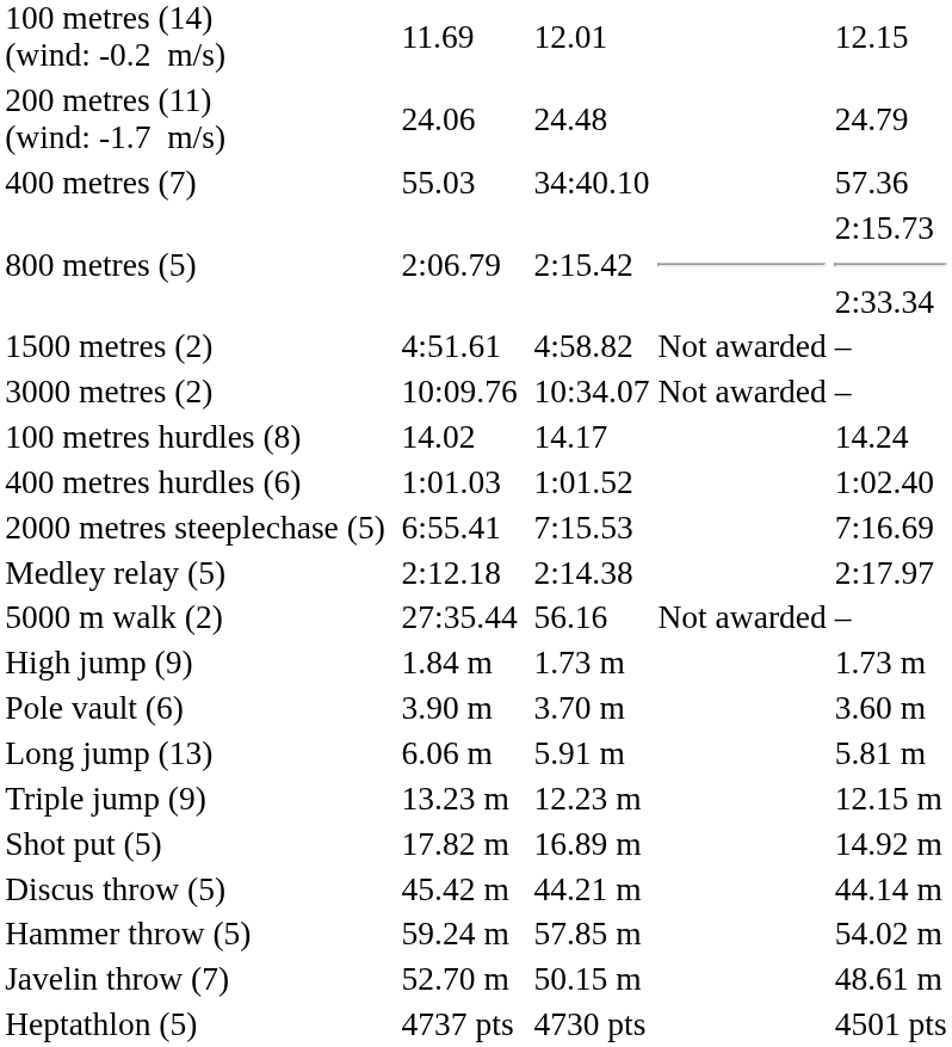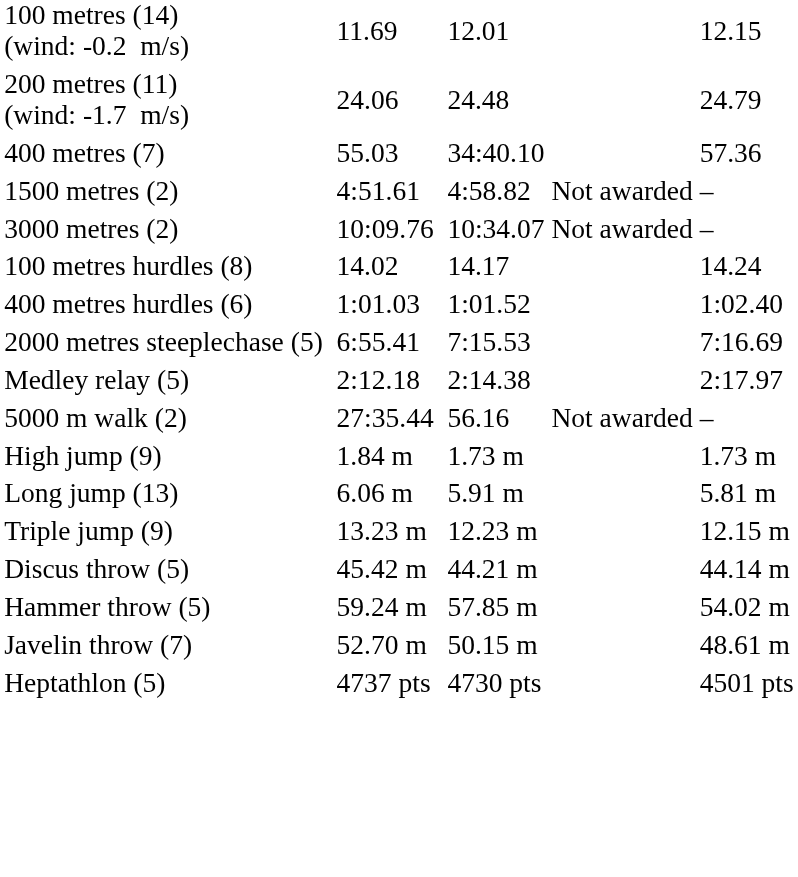 <table>
 <tr>
 <td>100 metres (14)<br>(wind: -0.2  m/s)</td>
 <td></td>
 <td>11.69</td>
 <td></td>
 <td>12.01</td>
 <td></td>
 <td>12.15</td>
 </tr>
 <tr>
 <td>200 metres (11)<br>(wind: -1.7  m/s)</td>
 <td></td>
 <td>24.06</td>
 <td></td>
 <td>24.48</td>
 <td></td>
 <td>24.79</td>
 </tr>
 <tr>
 <td>400 metres (7)</td>
 <td></td>
 <td>55.03</td>
 <td></td>
 <td>34:40.10</td>
 <td></td>
 <td>57.36</td>
-</tr>
-<tr>
-<td>800 metres (5)</td>
-<td></td>
-<td>2:06.79</td>
-<td></td>
-<td>2:15.42</td>
-<td><hr></td>
-<td>2:15.73<hr>2:33.34</td>
 </tr>
 <tr>
 <td>1500 metres (2)</td>
 <td></td>
 <td>4:51.61</td>
 <td></td>
 <td>4:58.82</td>
 <td>Not awarded</td>
 <td>–</td>
 </tr>
 <tr>
 <td>3000 metres (2)</td>
 <td></td>
 <td>10:09.76</td>
 <td></td>
 <td>10:34.07</td>
 <td>Not awarded</td>
 <td>–</td>
 </tr>
 <tr>
 <td>100 metres hurdles (8)</td>
 <td></td>
 <td>14.02</td>
 <td></td>
 <td>14.17</td>
 <td></td>
 <td>14.24</td>
 </tr>
 <tr>
 <td>400 metres hurdles (6)</td>
 <td></td>
 <td>1:01.03</td>
 <td></td>
 <td>1:01.52</td>
 <td></td>
 <td>1:02.40</td>
 </tr>
 <tr>
 <td>2000 metres steeplechase (5)</td>
 <td></td>
 <td>6:55.41</td>
 <td></td>
 <td>7:15.53</td>
 <td></td>
 <td>7:16.69</td>
 </tr>
 <tr>
 <td>Medley relay (5)</td>
 <td></td>
 <td>2:12.18</td>
 <td></td>
 <td>2:14.38</td>
 <td></td>
 <td>2:17.97</td>
 </tr>
 <tr>
 <td>5000 m walk (2)</td>
 <td></td>
 <td>27:35.44</td>
 <td></td>
 <td>56.16</td>
 <td>Not awarded</td>
 <td>–</td>
 </tr>
 <tr>
 <td>High jump (9)</td>
 <td></td>
 <td>1.84 m</td>
 <td></td>
 <td>1.73 m</td>
 <td></td>
 <td>1.73 m</td>
 </tr>
 <tr>
-<td>Pole vault (6)</td>
-<td></td>
-<td>3.90 m</td>
-<td></td>
-<td>3.70 m</td>
-<td></td>
-<td>3.60 m</td>
-</tr>
-<tr>
 <td>Long jump (13)</td>
 <td></td>
 <td>6.06 m</td>
 <td></td>
 <td>5.91 m</td>
 <td></td>
 <td>5.81 m</td>
 </tr>
 <tr>
 <td>Triple jump (9)</td>
 <td></td>
 <td>13.23 m</td>
 <td></td>
 <td>12.23 m</td>
 <td></td>
 <td>12.15 m</td>
-</tr>
-<tr>
-<td>Shot put (5)</td>
-<td></td>
-<td>17.82 m</td>
-<td></td>
-<td>16.89 m</td>
-<td></td>
-<td>14.92 m</td>
 </tr>
 <tr>
 <td>Discus throw (5)</td>
 <td></td>
 <td>45.42 m</td>
 <td></td>
 <td>44.21 m</td>
 <td></td>
 <td>44.14 m</td>
 </tr>
 <tr>
 <td>Hammer throw (5)</td>
 <td></td>
 <td>59.24 m</td>
 <td></td>
 <td>57.85 m</td>
 <td></td>
 <td>54.02 m</td>
 </tr>
 <tr>
 <td>Javelin throw (7)</td>
 <td></td>
 <td>52.70 m</td>
 <td></td>
 <td>50.15 m</td>
 <td></td>
 <td>48.61 m</td>
 </tr>
 <tr>
 <td>Heptathlon (5)</td>
 <td></td>
 <td>4737 pts</td>
 <td></td>
 <td>4730 pts</td>
 <td></td>
 <td>4501 pts</td>
 </tr>
 </table>
